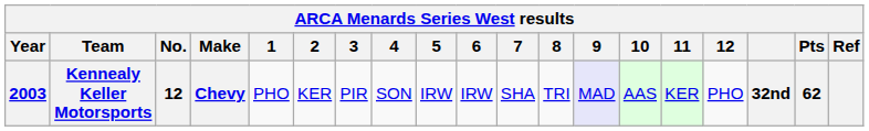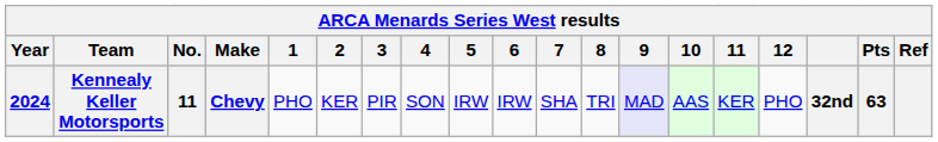 <table class="wikitable" style="text-align:center; font-size:75%">
 <tr>
 <th colspan=23><a href='#'>ARCA Menards Series West</a> results</th>
 </tr>
 <tr>
 <th>Year</th>
 <th>Team</th>
 <th>No.</th>
 <th>Make</th>
 <th>1</th>
 <th>2</th>
 <th>3</th>
 <th>4</th>
 <th>5</th>
 <th>6</th>
 <th>7</th>
 <th>8</th>
 <th>9</th>
 <th>10</th>
 <th>11</th>
 <th>12</th>
 <th></th>
 <th>Pts</th>
 <th>Ref</th>
 </tr>
 <tr>
-<th><a href='#'>2003</a></th>
+<th><a href='#'>2024</a></th>
 <th><a href='#'>Kennealy Keller Motorsports</a></th>
-<th>12</th>
+<th>11</th>
 <th><a href='#'>Chevy</a></th>
 <td><a href='#'>PHO</a></td>
 <td><a href='#'>KER</a></td>
 <td><a href='#'>PIR</a></td>
 <td><a href='#'>SON</a></td>
 <td><a href='#'>IRW</a></td>
 <td><a href='#'>IRW</a></td>
 <td><a href='#'>SHA</a></td>
 <td><a href='#'>TRI</a></td>
 <td style="background: lavender;"><a href='#'>MAD</a></td>
 <td style="background:#DFFFDF;"><a href='#'>AAS</a><br></td>
 <td style="background:#DFFFDF;"><a href='#'>KER</a><br></td>
 <td><a href='#'>PHO</a></td>
 <th>32nd</th>
-<th>62</th>
+<th>63</th>
 <th></th>
 </tr>
 </table>
